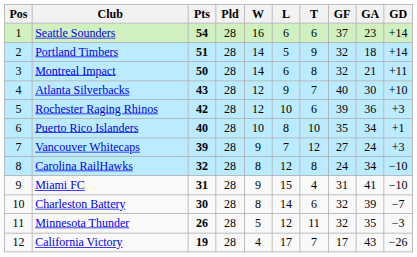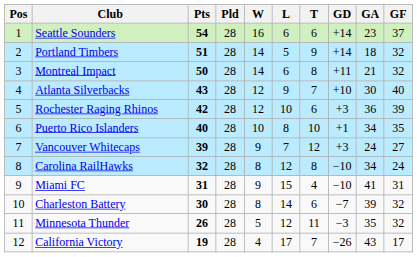 <table class="wikitable" style="text-align:center">
 <tr>
 <th width=30>Pos</th>
 <th width=200>Club</th>
 <th width=30>Pts</th>
 <th width=30>Pld</th>
 <th width=30>W</th>
 <th width=30>L</th>
 <th width=30>T</th>
+<th width=30>GD</th>
+<th width=30>GA</th>
 <th width=30>GF</th>
-<th width=30>GA</th>
-<th width=30>GD</th>
 </tr>
 <tr bgcolor=#D0F0C0>
 <td>1</td>
 <td align=left><a href='#'>Seattle Sounders</a></td>
 <td><strong>54</strong></td>
 <td>28</td>
 <td>16</td>
 <td>6</td>
 <td>6</td>
+<td>+14</td>
+<td>23</td>
 <td>37</td>
-<td>23</td>
-<td>+14</td>
 </tr>
 <tr bgcolor=#BBEBFF>
 <td>2</td>
 <td align=left><a href='#'>Portland Timbers</a></td>
 <td><strong>51</strong></td>
 <td>28</td>
 <td>14</td>
 <td>5</td>
 <td>9</td>
+<td>+14</td>
+<td>18</td>
 <td>32</td>
-<td>18</td>
-<td>+14</td>
 </tr>
 <tr bgcolor=#BBEBFF>
 <td>3</td>
 <td align=left><a href='#'>Montreal Impact</a></td>
 <td><strong>50</strong></td>
 <td>28</td>
 <td>14</td>
 <td>6</td>
 <td>8</td>
+<td>+11</td>
+<td>21</td>
 <td>32</td>
-<td>21</td>
-<td>+11</td>
 </tr>
 <tr bgcolor=#BBEBFF>
 <td>4</td>
 <td align=left><a href='#'>Atlanta Silverbacks</a></td>
 <td><strong>43</strong></td>
 <td>28</td>
 <td>12</td>
 <td>9</td>
 <td>7</td>
+<td>+10</td>
+<td>30</td>
 <td>40</td>
-<td>30</td>
-<td>+10</td>
 </tr>
 <tr bgcolor=#BBEBFF>
 <td>5</td>
 <td align=left><a href='#'>Rochester Raging Rhinos</a></td>
 <td><strong>42</strong></td>
 <td>28</td>
 <td>12</td>
 <td>10</td>
 <td>6</td>
+<td>+3</td>
+<td>36</td>
 <td>39</td>
-<td>36</td>
-<td>+3</td>
 </tr>
 <tr bgcolor=#BBEBFF>
 <td>6</td>
 <td align=left><a href='#'>Puerto Rico Islanders</a></td>
 <td><strong>40</strong></td>
 <td>28</td>
 <td>10</td>
 <td>8</td>
 <td>10</td>
+<td>+1</td>
+<td>34</td>
 <td>35</td>
-<td>34</td>
-<td>+1</td>
 </tr>
 <tr bgcolor=#BBEBFF>
 <td>7</td>
 <td align=left><a href='#'>Vancouver Whitecaps</a></td>
 <td><strong>39</strong></td>
 <td>28</td>
 <td>9</td>
 <td>7</td>
 <td>12</td>
+<td>+3</td>
+<td>24</td>
 <td>27</td>
-<td>24</td>
-<td>+3</td>
 </tr>
 <tr bgcolor=#BBEBFF>
 <td>8</td>
 <td align=left><a href='#'>Carolina RailHawks</a></td>
 <td><strong>32</strong></td>
 <td>28</td>
 <td>8</td>
 <td>12</td>
 <td>8</td>
+<td>−10</td>
+<td>34</td>
 <td>24</td>
-<td>34</td>
-<td>−10</td>
 </tr>
 <tr>
 <td>9</td>
 <td align=left><a href='#'>Miami FC</a></td>
 <td><strong>31</strong></td>
 <td>28</td>
 <td>9</td>
 <td>15</td>
 <td>4</td>
+<td>−10</td>
+<td>41</td>
 <td>31</td>
-<td>41</td>
-<td>−10</td>
 </tr>
 <tr>
 <td>10</td>
 <td align=left><a href='#'>Charleston Battery</a></td>
 <td><strong>30</strong></td>
 <td>28</td>
 <td>8</td>
 <td>14</td>
 <td>6</td>
+<td>−7</td>
+<td>39</td>
 <td>32</td>
-<td>39</td>
-<td>−7</td>
 </tr>
 <tr>
 <td>11</td>
 <td align=left><a href='#'>Minnesota Thunder</a></td>
 <td><strong>26</strong></td>
 <td>28</td>
 <td>5</td>
 <td>12</td>
 <td>11</td>
+<td>−3</td>
+<td>35</td>
 <td>32</td>
-<td>35</td>
-<td>−3</td>
 </tr>
 <tr>
 <td>12</td>
 <td align=left><a href='#'>California Victory</a></td>
 <td><strong>19</strong></td>
 <td>28</td>
 <td>4</td>
 <td>17</td>
 <td>7</td>
+<td>−26</td>
+<td>43</td>
 <td>17</td>
-<td>43</td>
-<td>−26</td>
 </tr>
 </table>
